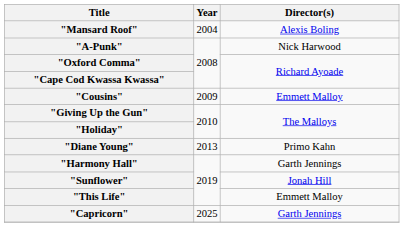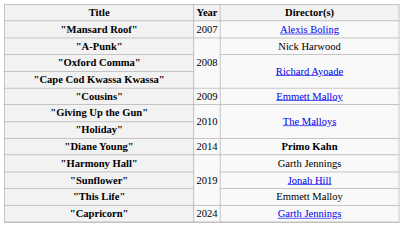 <table class="wikitable plainrowheaders" style="text-align:center;">
 <tr>
 <th scope="col" style="width:17.5em;">Title</th>
 <th scope="col">Year</th>
 <th scope="col" style="width:16.5em;">Director(s)</th>
 </tr>
 <tr>
 <th scope="row">"Mansard Roof"</th>
-<td>2004</td>
+<td>2007</td>
 <td><a href='#'>Alexis Boling</a></td>
 </tr>
 <tr>
 <th scope="row">"A-Punk"</th>
 <td rowspan="3">2008</td>
 <td>Nick Harwood</td>
 </tr>
 <tr>
 <th scope="row">"Oxford Comma"</th>
 <td rowspan="2"><a href='#'>Richard Ayoade</a></td>
 </tr>
 <tr>
 <th scope="row">"Cape Cod Kwassa Kwassa"</th>
 </tr>
 <tr>
 <th scope="row">"Cousins"</th>
 <td>2009</td>
 <td><a href='#'>Emmett Malloy</a></td>
 </tr>
 <tr>
 <th scope="row">"Giving Up the Gun"</th>
 <td rowspan="2">2010</td>
 <td rowspan="2"><a href='#'>The Malloys</a></td>
 </tr>
 <tr>
 <th scope="row">"Holiday"</th>
 </tr>
 <tr>
 <th scope="row">"Diane Young"</th>
-<td>2013</td>
-<td>Primo Kahn</td>
+<td>2014</td>
+<td><strong>Primo Kahn</strong></td>
 </tr>
 <tr>
 <th scope="row">"Harmony Hall"</th>
 <td rowspan="3">2019</td>
 <td>Garth Jennings</td>
 </tr>
 <tr>
 <th scope="row">"Sunflower" </th>
 <td><a href='#'>Jonah Hill</a></td>
 </tr>
 <tr>
 <th scope="row">"This Life"</th>
 <td>Emmett Malloy</td>
 </tr>
 <tr>
 <th scope="row">"Capricorn"</th>
-<td>2025</td>
+<td>2024</td>
 <td><a href='#'>Garth Jennings</a></td>
 </tr>
 <tr>
 </tr>
 </table>
